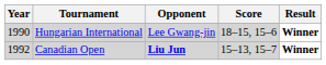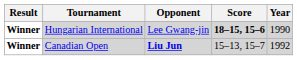 <table class="sortable wikitable" style="font-size:90%;">
 <tr>
-<th>Year</th>
+<th>Result</th>
 <th>Tournament</th>
 <th>Opponent</th>
 <th>Score</th>
-<th>Result</th>
+<th>Year</th>
 </tr>
 <tr style="background:#D5D5D5">
-<td align="center">1990</td>
+<td style="text-align:left; background:white"> <strong>Winner</strong></td>
 <td align="left"><a href='#'>Hungarian International</a></td>
 <td align="left"> <a href='#'>Lee Gwang-jin</a></td>
-<td align="left">18–15, 15–6</td>
-<td style="text-align:left; background:white"> <strong>Winner</strong></td>
+<td align="left"><strong>18–15, 15–6</strong></td>
+<td align="center">1990</td>
 </tr>
 <tr style="background:#D5D5D5">
-<td align="center">1992</td>
+<td style="text-align:left; background:white"> <strong>Winner</strong></td>
 <td align="left"><a href='#'>Canadian Open</a></td>
 <td align="left"><strong> <a href='#'>Liu Jun</a></strong></td>
 <td align="left">15–13, 15–7</td>
-<td style="text-align:left; background:white"> <strong>Winner</strong></td>
+<td align="center">1992</td>
 </tr>
 </table>
